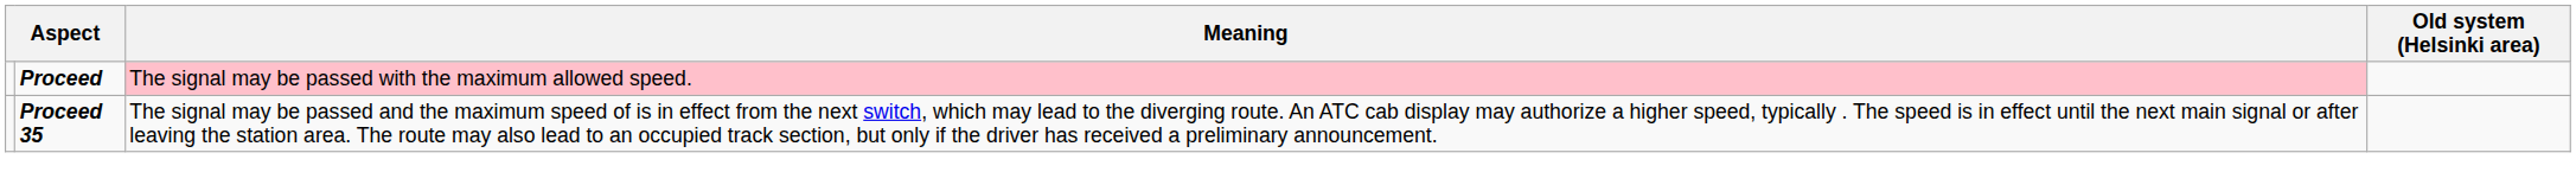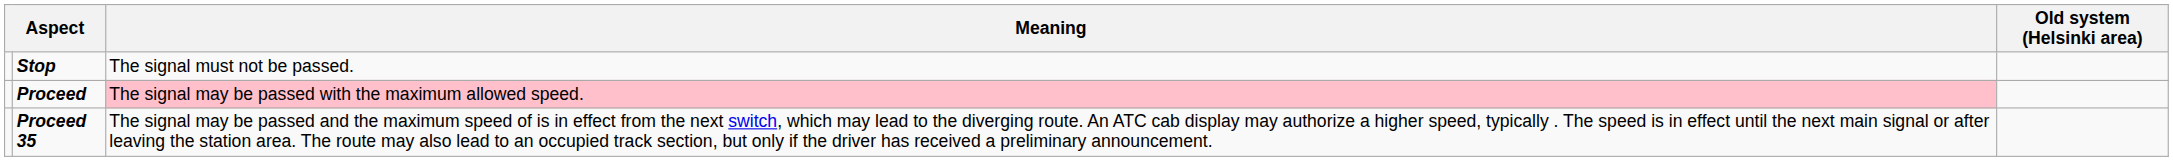 <table class="wikitable">
 <tr>
 <th colspan="2">Aspect</th>
 <th>Meaning</th>
 <th>Old system (Helsinki area)</th>
+</tr>
+<tr>
+<td></td>
+<td><strong><em>Stop</em></strong></td>
+<td>The signal must not be passed.</td>
+<td></td>
 </tr>
 <tr>
 <td></td>
 <td><strong><em>Proceed</em></strong></td>
 <td style="background: pink;">The signal may be passed with the maximum allowed speed.</td>
 <td></td>
 </tr>
 <tr>
 <td></td>
 <td><strong><em>Proceed 35</em></strong></td>
 <td>The signal may be passed and the maximum speed of  is in effect from the next <a href='#'>switch</a>, which may lead to the diverging route. An ATC cab display may authorize a higher speed, typically . The speed is in effect until the next main signal or after leaving the station area. The route may also lead to an occupied track section, but only if the driver has received a preliminary announcement.</td>
 <td></td>
 </tr>
 </table>
